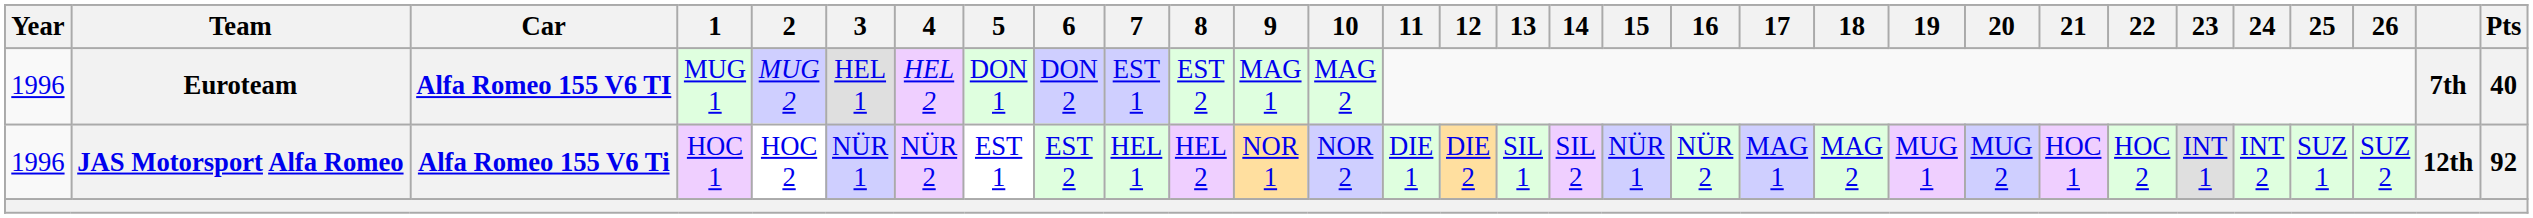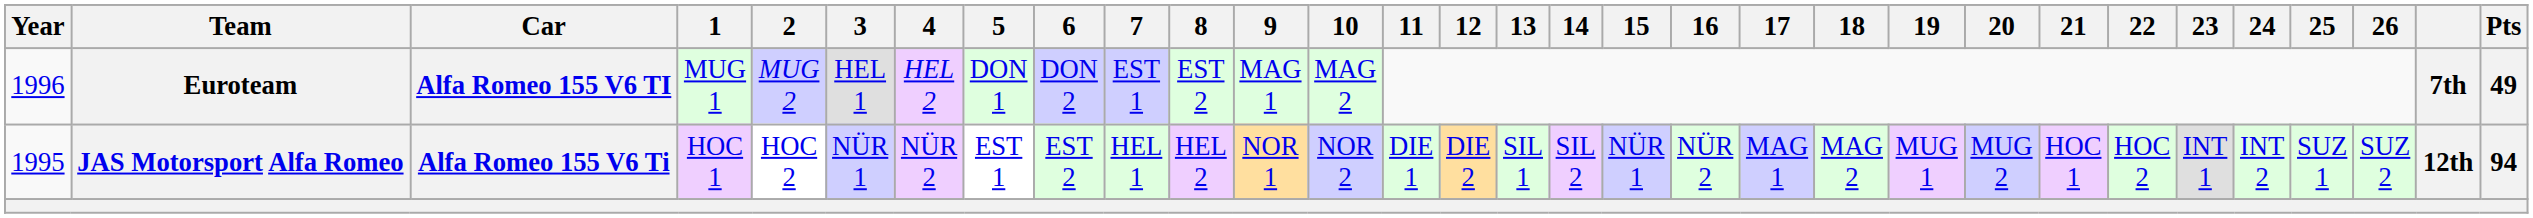 <table class="wikitable" border="1" style="text-align:center; font-size:85%;">
 <tr>
 <th>Year</th>
 <th>Team</th>
 <th>Car</th>
 <th>1</th>
 <th>2</th>
 <th>3</th>
 <th>4</th>
 <th>5</th>
 <th>6</th>
 <th>7</th>
 <th>8</th>
 <th>9</th>
 <th>10</th>
 <th>11</th>
 <th>12</th>
 <th>13</th>
 <th>14</th>
 <th>15</th>
 <th>16</th>
 <th>17</th>
 <th>18</th>
 <th>19</th>
 <th>20</th>
 <th>21</th>
 <th>22</th>
 <th>23</th>
 <th>24</th>
 <th>25</th>
 <th>26</th>
 <th></th>
 <th>Pts</th>
 </tr>
 <tr>
 <td><a href='#'>1996</a></td>
 <th nowrap>Euroteam</th>
 <th nowrap><a href='#'>Alfa Romeo 155 V6 TI</a></th>
 <td style="background:#dfffdf;"><a href='#'>MUG<br>1</a><br></td>
 <td style="background:#CFCFFF;"><em><a href='#'>MUG<br>2</a></em><br></td>
 <td style="background:#dfdfdf;"><a href='#'>HEL<br>1</a><br></td>
 <td style="background:#efcfff;"><em><a href='#'>HEL<br>2</a></em><br></td>
 <td style="background:#dfffdf;"><a href='#'>DON<br>1</a><br></td>
 <td style="background:#CFCFFF;"><a href='#'>DON<br>2</a><br></td>
 <td style="background:#CFCFFF;"><a href='#'>EST<br>1</a><br></td>
 <td style="background:#dfffdf;"><a href='#'>EST<br>2</a><br></td>
 <td style="background:#dfffdf;"><a href='#'>MAG<br>1</a><br></td>
 <td style="background:#dfffdf;"><a href='#'>MAG<br>2</a><br></td>
 <td colspan=16></td>
 <th>7th</th>
-<th>40</th>
+<th>49</th>
 </tr>
 <tr>
-<td><a href='#'>1996</a></td>
+<td><a href='#'>1995</a></td>
 <th nowrap><a href='#'>JAS Motorsport</a> <a href='#'>Alfa Romeo</a></th>
 <th nowrap><a href='#'>Alfa Romeo 155 V6 Ti</a></th>
 <td style="background:#efcfff;"><a href='#'>HOC<br>1</a><br></td>
 <td style="background:#ffffff;"><a href='#'>HOC<br>2</a><br></td>
 <td style="background:#CFCFFF;"><a href='#'>NÜR<br>1</a><br></td>
 <td style="background:#efcfff;"><a href='#'>NÜR<br>2</a><br></td>
 <td style="background:#ffffff;"><a href='#'>EST<br>1</a><br></td>
 <td style="background:#dfffdf;"><a href='#'>EST<br>2</a><br></td>
 <td style="background:#dfffdf;"><a href='#'>HEL<br>1</a><br></td>
 <td style="background:#efcfff;"><a href='#'>HEL<br>2</a><br></td>
 <td style="background:#ffdf9f;"><a href='#'>NOR<br>1</a><br></td>
 <td style="background:#CFCFFF;"><a href='#'>NOR<br>2</a><br></td>
 <td style="background:#dfffdf;"><a href='#'>DIE<br>1</a><br></td>
 <td style="background:#ffdf9f;"><a href='#'>DIE<br>2</a><br></td>
 <td style="background:#dfffdf;"><a href='#'>SIL<br>1</a><br></td>
 <td style="background:#efcfff;"><a href='#'>SIL<br>2</a><br></td>
 <td style="background:#CFCFFF;"><a href='#'>NÜR<br>1</a><br></td>
 <td style="background:#dfffdf;"><a href='#'>NÜR<br>2</a><br></td>
 <td style="background:#CFCFFF;"><a href='#'>MAG<br>1</a><br></td>
 <td style="background:#dfffdf;"><a href='#'>MAG<br>2</a><br></td>
 <td style="background:#efcfff;"><a href='#'>MUG<br>1</a><br></td>
 <td style="background:#CFCFFF;"><a href='#'>MUG<br>2</a><br></td>
 <td style="background:#efcfff;"><a href='#'>HOC<br>1</a><br></td>
 <td style="background:#dfffdf;"><a href='#'>HOC<br>2</a><br></td>
 <td style="background:#dfdfdf;"><a href='#'>INT<br>1</a><br></td>
 <td style="background:#dfffdf;"><a href='#'>INT<br>2</a><br></td>
 <td style="background:#dfffdf;"><a href='#'>SUZ<br>1</a><br></td>
 <td style="background:#dfffdf;"><a href='#'>SUZ<br>2</a><br></td>
 <th>12th</th>
-<th>92</th>
+<th>94</th>
 </tr>
 <tr>
 <th colspan="31"></th>
 </tr>
 </table>
